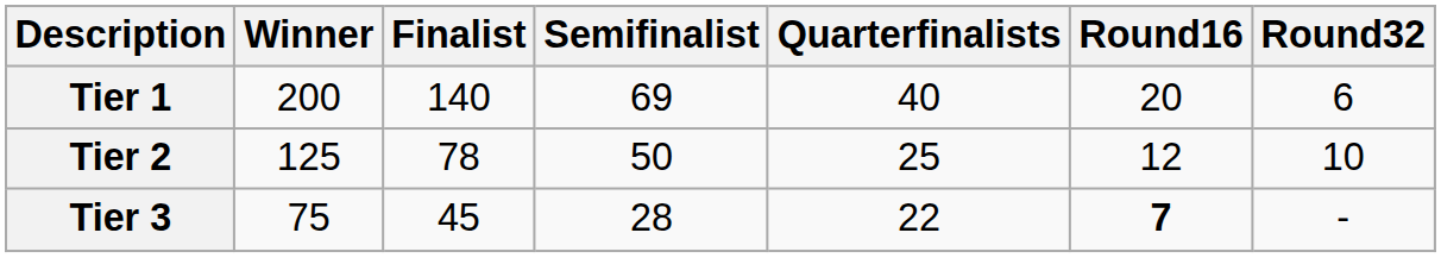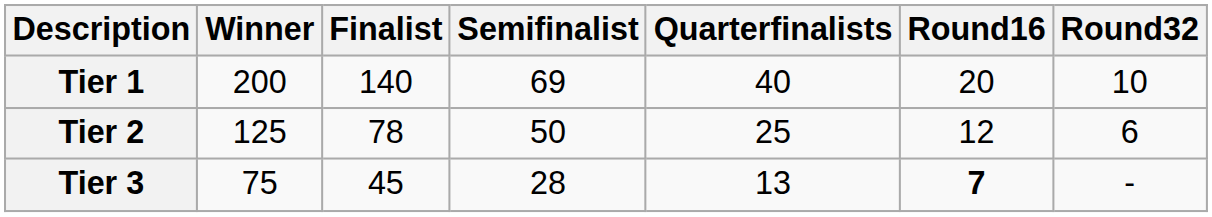 <table class="wikitable" style="text-align:center">
 <tr>
 <th>Description</th>
 <th>Winner</th>
 <th>Finalist</th>
 <th>Semifinalist</th>
 <th>Quarterfinalists</th>
 <th>Round16</th>
 <th>Round32</th>
 </tr>
 <tr>
 <th>Tier 1</th>
 <td>200</td>
 <td>140</td>
 <td>69</td>
 <td>40</td>
 <td>20</td>
-<td>6</td>
+<td>10</td>
 </tr>
 <tr>
 <th>Tier 2</th>
 <td>125</td>
 <td>78</td>
 <td>50</td>
 <td>25</td>
 <td>12</td>
-<td>10</td>
+<td>6</td>
 </tr>
 <tr>
 <th>Tier 3</th>
 <td>75</td>
 <td>45</td>
 <td>28</td>
-<td>22</td>
+<td>13</td>
 <td><strong>7</strong></td>
 <td>-</td>
 </tr>
 </table>
